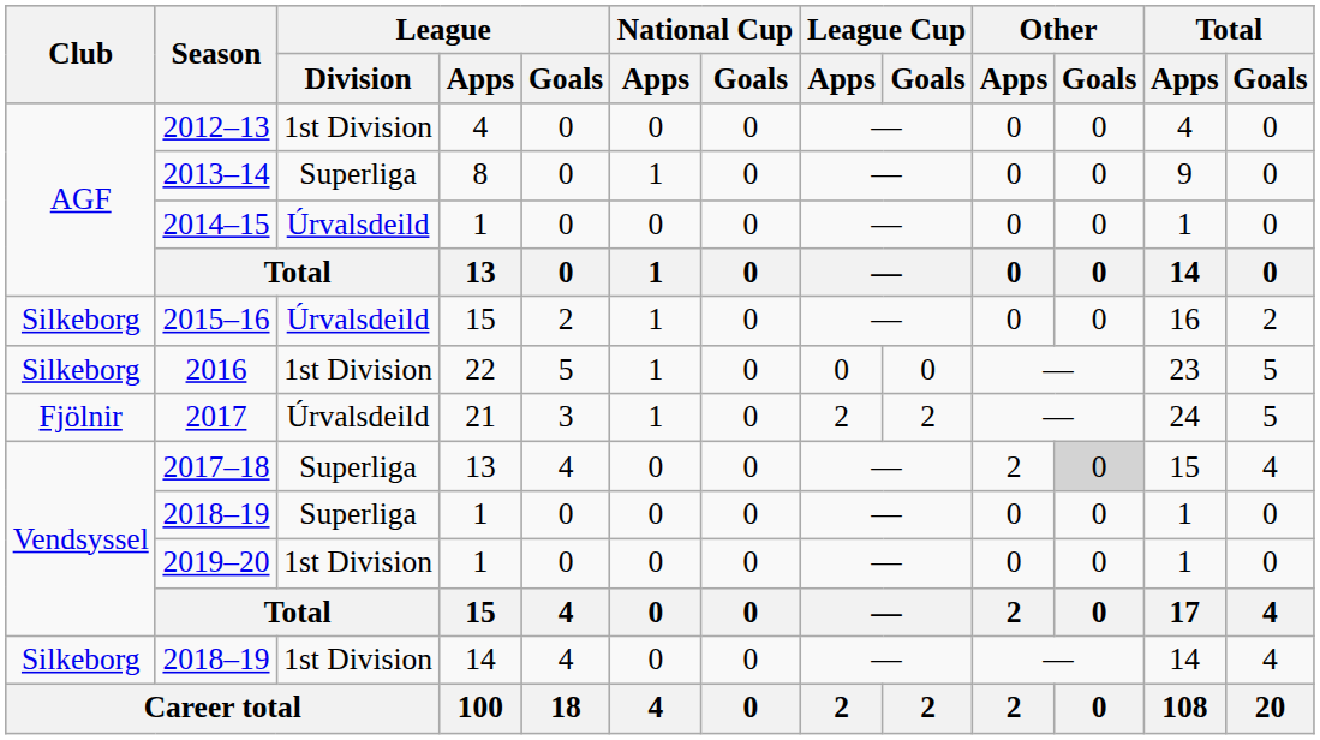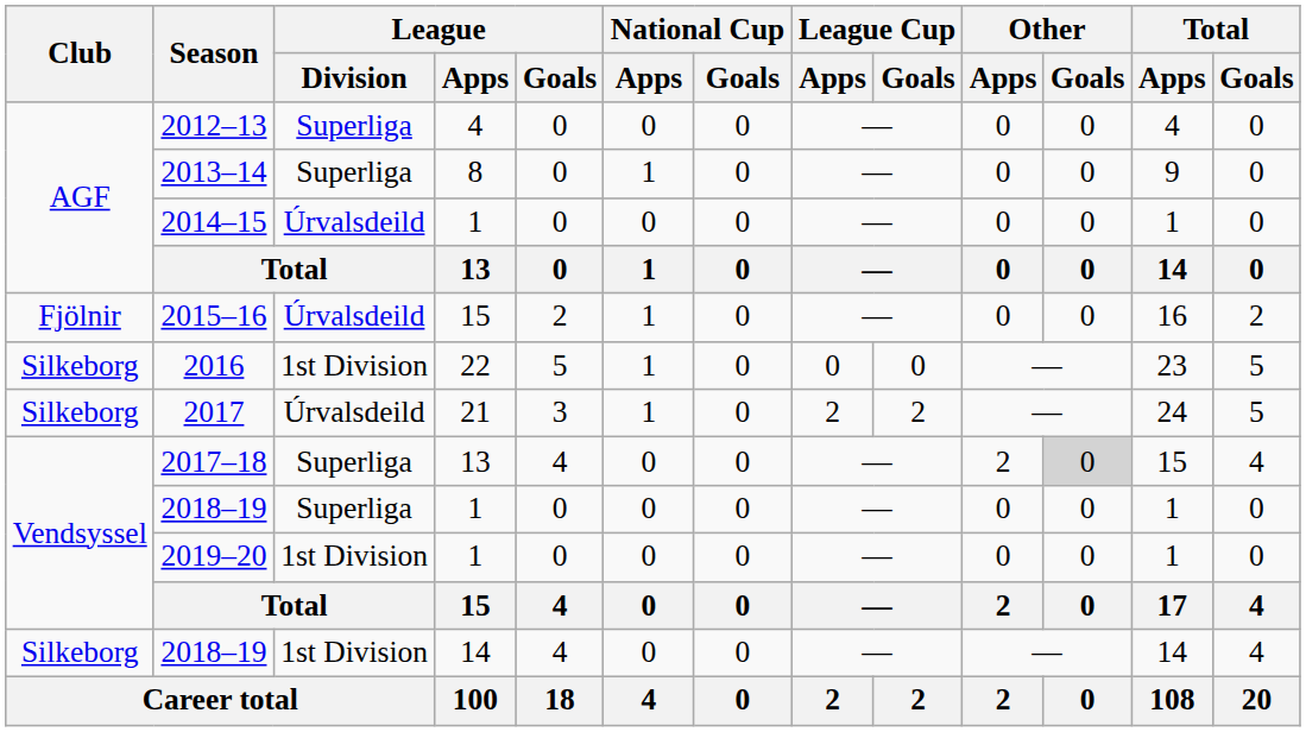 <table class="wikitable" style="text-align:center">
 <tr>
 <th rowspan="2">Club</th>
 <th rowspan="2">Season</th>
 <th colspan="3">League</th>
 <th colspan="2">National Cup</th>
 <th colspan="2">League Cup</th>
 <th colspan="2">Other</th>
 <th colspan="2">Total</th>
 </tr>
 <tr>
 <th>Division</th>
 <th>Apps</th>
 <th>Goals</th>
 <th>Apps</th>
 <th>Goals</th>
 <th>Apps</th>
 <th>Goals</th>
 <th>Apps</th>
 <th>Goals</th>
 <th>Apps</th>
 <th>Goals</th>
 </tr>
 <tr>
 <td rowspan="4"><a href='#'>AGF</a></td>
 <td><a href='#'>2012–13</a></td>
-<td>1st Division</td>
+<td><a href='#'>Superliga</a></td>
 <td>4</td>
 <td>0</td>
 <td>0</td>
 <td>0</td>
 <td colspan="2">—</td>
 <td>0</td>
 <td>0</td>
 <td>4</td>
 <td>0</td>
 </tr>
 <tr>
 <td><a href='#'>2013–14</a></td>
 <td>Superliga</td>
 <td>8</td>
 <td>0</td>
 <td>1</td>
 <td>0</td>
 <td colspan="2">—</td>
 <td>0</td>
 <td>0</td>
 <td>9</td>
 <td>0</td>
 </tr>
 <tr>
 <td><a href='#'>2014–15</a></td>
 <td><a href='#'>Úrvalsdeild</a></td>
 <td>1</td>
 <td>0</td>
 <td>0</td>
 <td>0</td>
 <td colspan="2">—</td>
 <td>0</td>
 <td>0</td>
 <td>1</td>
 <td>0</td>
 </tr>
 <tr>
 <th colspan="2">Total</th>
 <th>13</th>
 <th>0</th>
 <th>1</th>
 <th>0</th>
 <th colspan="2">—</th>
 <th>0</th>
 <th>0</th>
 <th>14</th>
 <th>0</th>
 </tr>
 <tr>
-<td><a href='#'>Silkeborg</a></td>
+<td><a href='#'>Fjölnir</a></td>
 <td><a href='#'>2015–16</a></td>
 <td><a href='#'>Úrvalsdeild</a></td>
 <td>15</td>
 <td>2</td>
 <td>1</td>
 <td>0</td>
 <td colspan="2">—</td>
 <td>0</td>
 <td>0</td>
 <td>16</td>
 <td>2</td>
 </tr>
 <tr>
 <td><a href='#'>Silkeborg</a></td>
 <td><a href='#'>2016</a></td>
 <td>1st Division</td>
 <td>22</td>
 <td>5</td>
 <td>1</td>
 <td>0</td>
 <td>0</td>
 <td>0</td>
 <td colspan="2">—</td>
 <td>23</td>
 <td>5</td>
 </tr>
 <tr>
-<td><a href='#'>Fjölnir</a></td>
+<td><a href='#'>Silkeborg</a></td>
 <td><a href='#'>2017</a></td>
 <td>Úrvalsdeild</td>
 <td>21</td>
 <td>3</td>
 <td>1</td>
 <td>0</td>
 <td>2</td>
 <td>2</td>
 <td colspan="2">—</td>
 <td>24</td>
 <td>5</td>
 </tr>
 <tr>
 <td rowspan="4"><a href='#'>Vendsyssel</a></td>
 <td><a href='#'>2017–18</a></td>
 <td>Superliga</td>
 <td>13</td>
 <td>4</td>
 <td>0</td>
 <td>0</td>
 <td colspan="2">—</td>
 <td>2</td>
 <td style="background: lightgrey;">0</td>
 <td>15</td>
 <td>4</td>
 </tr>
 <tr>
 <td><a href='#'>2018–19</a></td>
 <td>Superliga</td>
 <td>1</td>
 <td>0</td>
 <td>0</td>
 <td>0</td>
 <td colspan="2">—</td>
 <td>0</td>
 <td>0</td>
 <td>1</td>
 <td>0</td>
 </tr>
 <tr>
 <td><a href='#'>2019–20</a></td>
 <td>1st Division</td>
 <td>1</td>
 <td>0</td>
 <td>0</td>
 <td>0</td>
 <td colspan="2">—</td>
 <td>0</td>
 <td>0</td>
 <td>1</td>
 <td>0</td>
 </tr>
 <tr>
 <th colspan="2">Total</th>
 <th>15</th>
 <th>4</th>
 <th>0</th>
 <th>0</th>
 <th colspan="2">—</th>
 <th>2</th>
 <th>0</th>
 <th>17</th>
 <th>4</th>
 </tr>
 <tr>
 <td><a href='#'>Silkeborg</a></td>
 <td><a href='#'>2018–19</a></td>
 <td>1st Division</td>
 <td>14</td>
 <td>4</td>
 <td>0</td>
 <td>0</td>
 <td colspan="2">—</td>
 <td colspan="2">—</td>
 <td>14</td>
 <td>4</td>
 </tr>
 <tr>
 <th colspan="3">Career total</th>
 <th>100</th>
 <th>18</th>
 <th>4</th>
 <th>0</th>
 <th>2</th>
 <th>2</th>
 <th>2</th>
 <th>0</th>
 <th>108</th>
 <th>20</th>
 </tr>
 </table>
